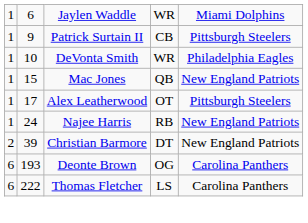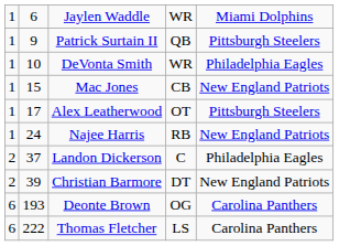 <table class="wikitable" style="text-align:center">
 <tr>
 <td>1</td>
 <td>6</td>
 <td><a href='#'>Jaylen Waddle</a></td>
 <td>WR</td>
 <td><a href='#'>Miami Dolphins</a></td>
 </tr>
 <tr>
 <td>1</td>
 <td>9</td>
 <td><a href='#'>Patrick Surtain II</a></td>
-<td>CB</td>
+<td>QB</td>
 <td><a href='#'>Pittsburgh Steelers</a></td>
 </tr>
 <tr>
 <td>1</td>
 <td>10</td>
 <td><a href='#'>DeVonta Smith</a></td>
 <td>WR</td>
 <td><a href='#'>Philadelphia Eagles</a></td>
 </tr>
 <tr>
 <td>1</td>
 <td>15</td>
 <td><a href='#'>Mac Jones</a></td>
-<td>QB</td>
+<td>CB</td>
 <td><a href='#'>New England Patriots</a></td>
 </tr>
 <tr>
 <td>1</td>
 <td>17</td>
 <td><a href='#'>Alex Leatherwood</a></td>
 <td>OT</td>
 <td><a href='#'>Pittsburgh Steelers</a></td>
 </tr>
 <tr>
 <td>1</td>
 <td>24</td>
 <td><a href='#'>Najee Harris</a></td>
 <td>RB</td>
 <td><a href='#'>New England Patriots</a></td>
+</tr>
+<tr>
+<td>2</td>
+<td>37</td>
+<td><a href='#'>Landon Dickerson</a></td>
+<td>C</td>
+<td>Philadelphia Eagles</td>
 </tr>
 <tr>
 <td>2</td>
 <td>39</td>
 <td><a href='#'>Christian Barmore</a></td>
 <td>DT</td>
 <td>New England Patriots</td>
 </tr>
 <tr>
 <td>6</td>
 <td>193</td>
 <td><a href='#'>Deonte Brown</a></td>
 <td>OG</td>
 <td><a href='#'>Carolina Panthers</a></td>
 </tr>
 <tr>
 <td>6</td>
 <td>222</td>
 <td><a href='#'>Thomas Fletcher</a></td>
 <td>LS</td>
 <td>Carolina Panthers</td>
 </tr>
 </table>
